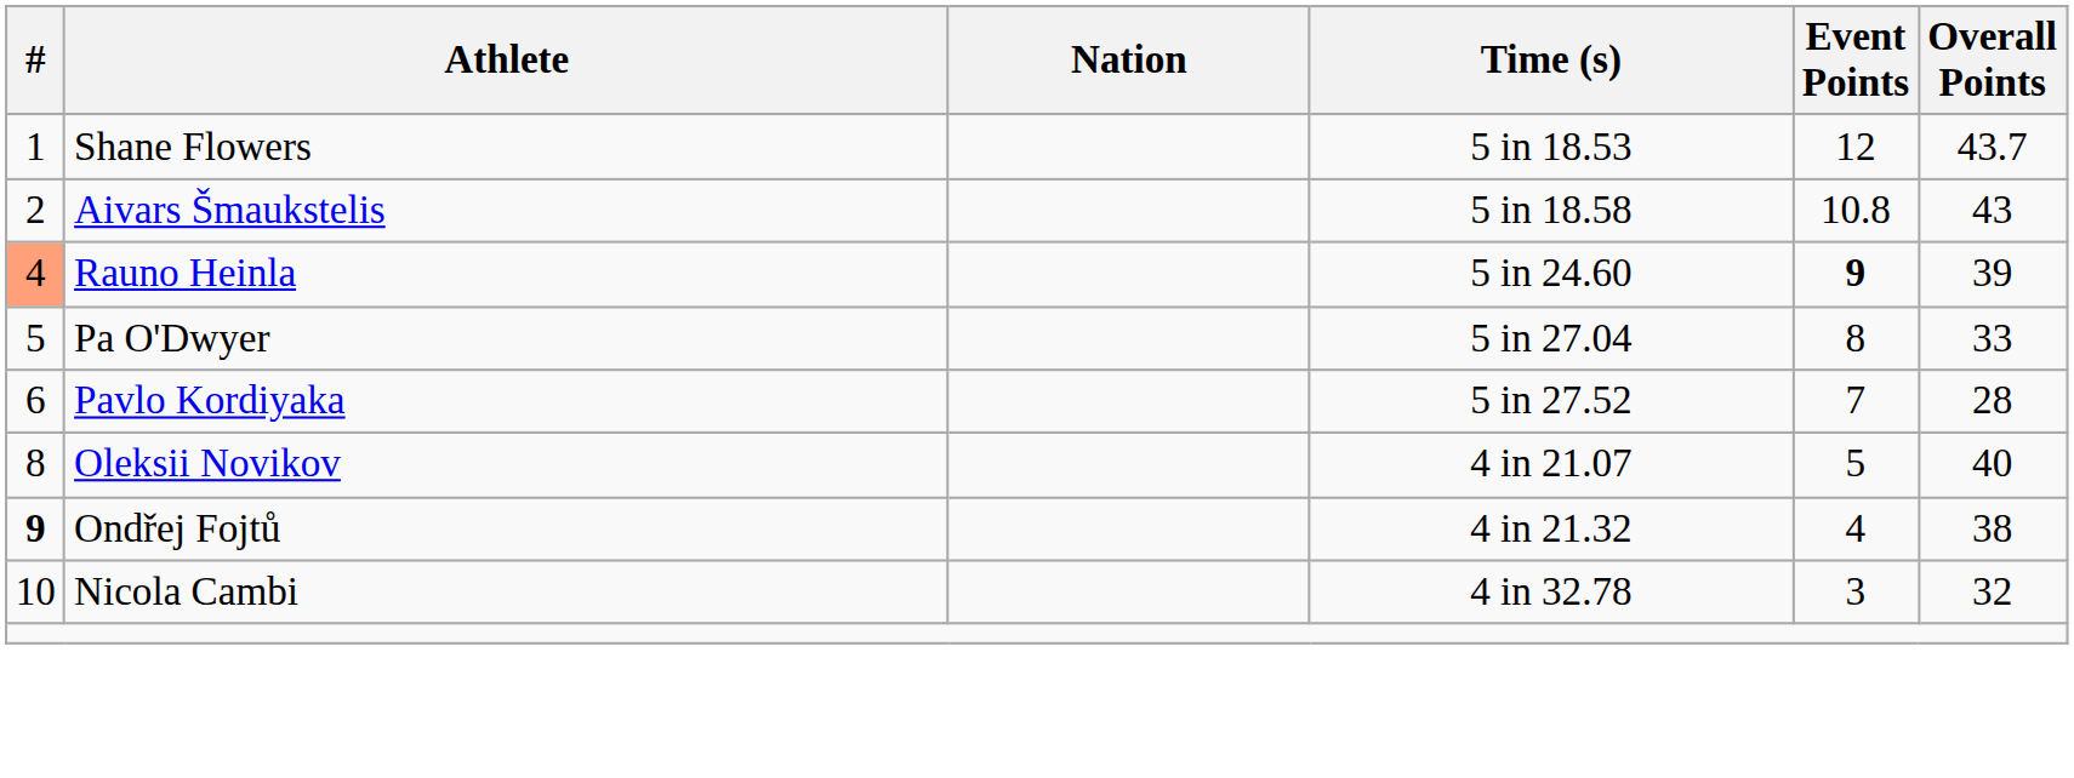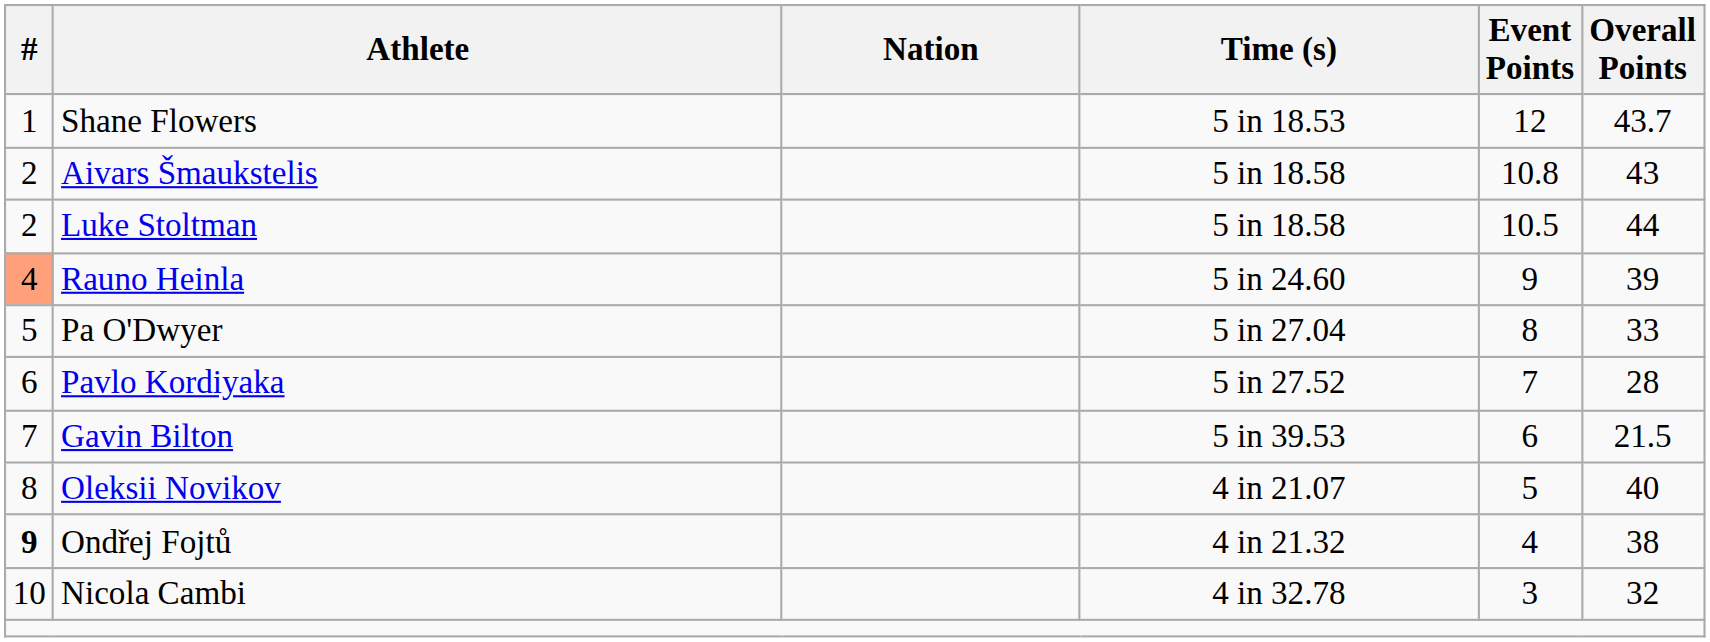 <table class="wikitable sortable" style="text-align:center;width: 65%;">
 <tr>
 <th scope="col" style="width: 10px;">#</th>
 <th scope="col">Athlete</th>
 <th scope="col">Nation</th>
 <th scope="col">Time (s)</th>
 <th scope="col" style="width: 10px;">Event Points</th>
 <th scope="col" style="width: 10px;">Overall Points</th>
 </tr>
 <tr>
 <td>1</td>
 <td align=left>Shane Flowers</td>
 <td align=left></td>
 <td>5 in 18.53</td>
 <td>12</td>
 <td>43.7</td>
 </tr>
 <tr>
 <td>2</td>
 <td align=left><a href='#'>Aivars Šmaukstelis</a></td>
 <td align=left></td>
 <td>5 in 18.58</td>
 <td>10.8</td>
 <td>43</td>
 </tr>
 <tr>
+<td>2</td>
+<td align=left><a href='#'>Luke Stoltman</a></td>
+<td align=left></td>
+<td>5 in 18.58</td>
+<td>10.5</td>
+<td>44</td>
+</tr>
+<tr>
 <td style="background: lightsalmon;">4</td>
 <td align=left><a href='#'>Rauno Heinla</a></td>
 <td align=left></td>
 <td>5 in 24.60</td>
-<td><strong>9</strong></td>
+<td>9</td>
 <td>39</td>
 </tr>
 <tr>
 <td>5</td>
 <td align=left>Pa O'Dwyer</td>
 <td align=left></td>
 <td>5 in 27.04</td>
 <td>8</td>
 <td>33</td>
 </tr>
 <tr>
 <td>6</td>
 <td align=left><a href='#'>Pavlo Kordiyaka</a></td>
 <td align=left></td>
 <td>5 in 27.52</td>
 <td>7</td>
 <td>28</td>
+</tr>
+<tr>
+<td>7</td>
+<td align=left><a href='#'>Gavin Bilton</a></td>
+<td align=left></td>
+<td>5 in 39.53</td>
+<td>6</td>
+<td>21.5</td>
 </tr>
 <tr>
 <td>8</td>
 <td align=left><a href='#'>Oleksii Novikov</a></td>
 <td align=left></td>
 <td>4 in 21.07</td>
 <td>5</td>
 <td>40</td>
 </tr>
 <tr>
 <td><strong>9</strong></td>
 <td align=left>Ondřej Fojtů</td>
 <td align=left></td>
 <td>4 in 21.32</td>
 <td>4</td>
 <td>38</td>
 </tr>
 <tr>
 <td>10</td>
 <td align=left>Nicola Cambi</td>
 <td align=left></td>
 <td>4 in 32.78</td>
 <td>3</td>
 <td>32</td>
 </tr>
 <tr class="sortbottom">
 <td colspan="6"></td>
 </tr>
 </table>
